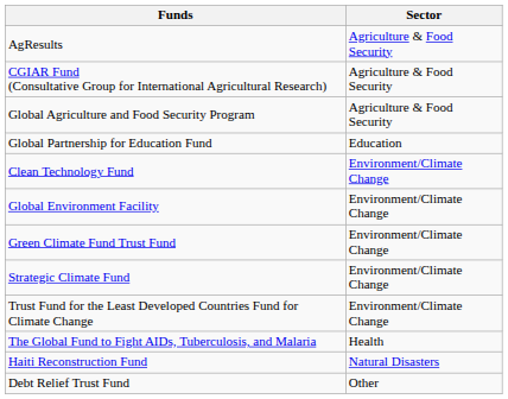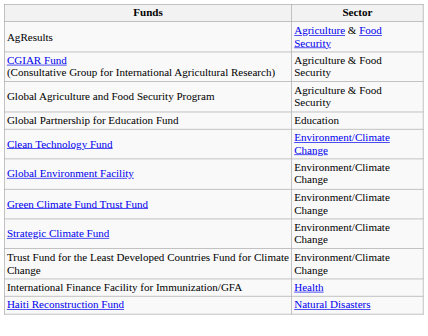 <table class="wikitable">
 <tr>
 <th>Funds</th>
 <th>Sector</th>
 </tr>
 <tr>
 <td>AgResults</td>
 <td><a href='#'>Agriculture</a> & <a href='#'>Food Security</a></td>
 </tr>
 <tr>
 <td><a href='#'>CGIAR Fund</a><br>(Consultative Group for International Agricultural Research)</td>
 <td>Agriculture & Food Security</td>
 </tr>
 <tr>
 <td>Global Agriculture and Food Security Program</td>
 <td>Agriculture & Food Security</td>
 </tr>
 <tr>
 <td>Global Partnership for Education Fund</td>
 <td>Education</td>
 </tr>
 <tr>
 <td><a href='#'>Clean Technology Fund</a></td>
 <td><a href='#'>Environment/Climate Change</a></td>
 </tr>
 <tr>
 <td><a href='#'>Global Environment Facility</a></td>
 <td>Environment/Climate Change</td>
 </tr>
 <tr>
 <td><a href='#'>Green Climate Fund Trust Fund</a></td>
 <td>Environment/Climate Change</td>
 </tr>
 <tr>
 <td><a href='#'>Strategic Climate Fund</a></td>
 <td>Environment/Climate Change</td>
 </tr>
 <tr>
 <td>Trust Fund for the Least Developed Countries Fund for Climate Change</td>
 <td>Environment/Climate Change</td>
 </tr>
 <tr>
-<td><a href='#'>The Global Fund to Fight AIDs, Tuberculosis, and Malaria</a></td>
-<td>Health</td>
+<td>International Finance Facility for Immunization/GFA</td>
+<td><a href='#'>Health</a></td>
 </tr>
 <tr>
 <td><a href='#'>Haiti Reconstruction Fund</a></td>
 <td><a href='#'>Natural Disasters</a></td>
 </tr>
-<tr>
-<td>Debt Relief Trust Fund</td>
-<td>Other</td>
-</tr>
 </table>
